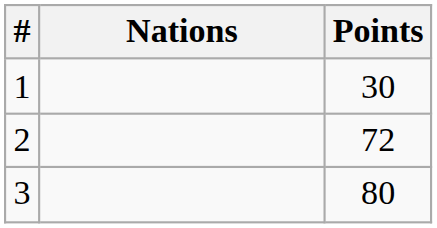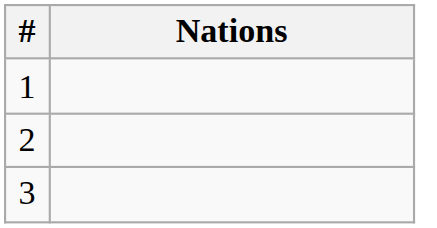 <table class="wikitable" style="text-align:center;">
 <tr>
 <th width=8%>#</th>
 <th width=67%>Nations</th>
-<th width=25%>Points</th>
 </tr>
 <tr>
 <td>1</td>
 <td align="left"></td>
-<td>30</td>
 </tr>
 <tr>
 <td>2</td>
 <td align="left"></td>
-<td>72</td>
 </tr>
 <tr>
 <td>3</td>
 <td align="left"></td>
-<td>80</td>
 </tr>
 </table>
